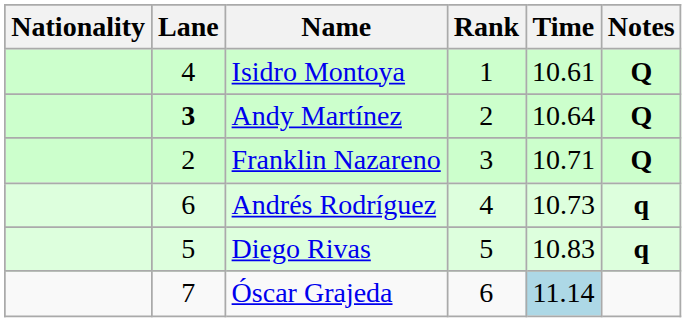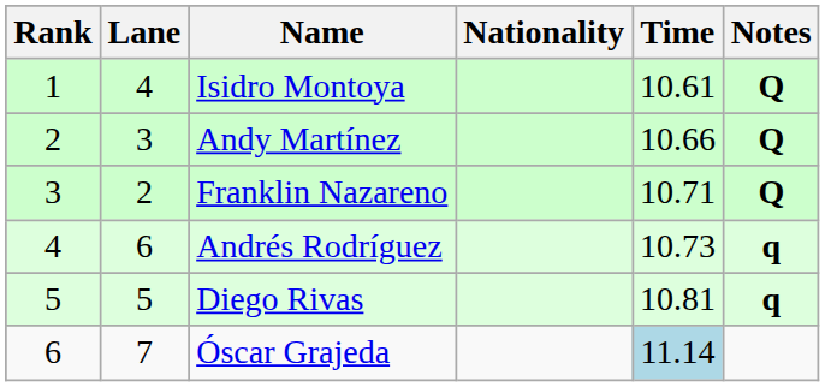 <table class="wikitable sortable" style="text-align:center">
 <tr>
-<th>Nationality</th>
+<th>Rank</th>
 <th>Lane</th>
 <th>Name</th>
-<th>Rank</th>
+<th>Nationality</th>
 <th>Time</th>
 <th>Notes</th>
 </tr>
 <tr bgcolor=ccffcc>
-<td align=left></td>
+<td>1</td>
 <td>4</td>
 <td align=left><a href='#'>Isidro Montoya</a></td>
-<td>1</td>
+<td align=left></td>
 <td>10.61</td>
 <td><strong>Q</strong></td>
 </tr>
 <tr bgcolor=ccffcc>
+<td>2</td>
+<td>3</td>
+<td align=left><a href='#'>Andy Martínez</a></td>
 <td align=left></td>
-<td><strong>3</strong></td>
-<td align=left><a href='#'>Andy Martínez</a></td>
-<td>2</td>
-<td>10.64</td>
+<td>10.66</td>
 <td><strong>Q</strong></td>
 </tr>
 <tr bgcolor=ccffcc>
-<td align=left></td>
+<td>3</td>
 <td>2</td>
 <td align=left><a href='#'>Franklin Nazareno</a></td>
-<td>3</td>
+<td align=left></td>
 <td>10.71</td>
 <td><strong>Q</strong></td>
 </tr>
 <tr bgcolor=ddffdd>
-<td align=left></td>
+<td>4</td>
 <td>6</td>
 <td align=left><a href='#'>Andrés Rodríguez</a></td>
-<td>4</td>
+<td align=left></td>
 <td>10.73</td>
 <td><strong>q</strong></td>
 </tr>
 <tr bgcolor=ddffdd>
-<td align=left></td>
+<td>5</td>
 <td>5</td>
 <td align=left><a href='#'>Diego Rivas</a></td>
-<td>5</td>
-<td>10.83</td>
+<td align=left></td>
+<td>10.81</td>
 <td><strong>q</strong></td>
 </tr>
 <tr>
-<td align=left></td>
+<td>6</td>
 <td>7</td>
 <td align=left><a href='#'>Óscar Grajeda</a></td>
-<td>6</td>
+<td align=left></td>
 <td style="background: lightblue;">11.14</td>
 <td></td>
 </tr>
 </table>
